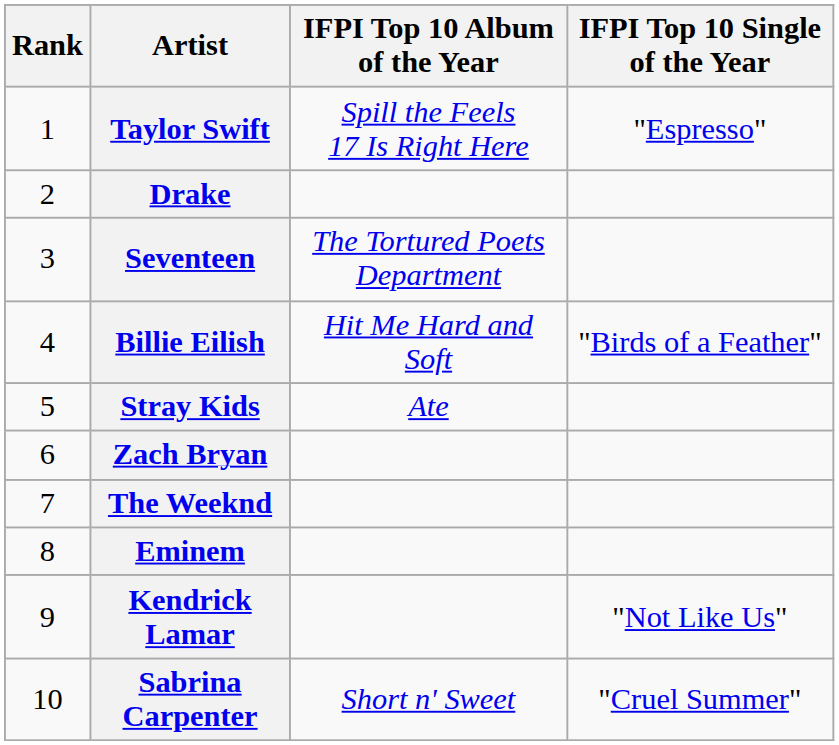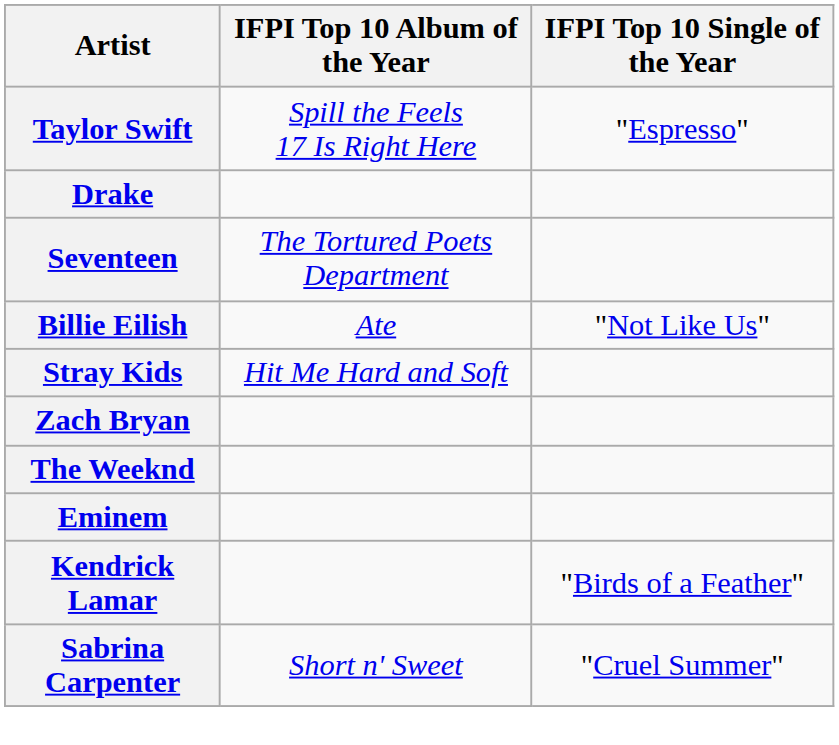 <table class="wikitable unsortable plainrowheaders" style="text-align:center; width:70%">
 <tr>
-<th>Rank</th>
 <th>Artist</th>
 <th>IFPI Top 10 Album of the Year</th>
 <th>IFPI Top 10 Single of the Year</th>
 </tr>
 <tr>
-<td>1</td>
 <th scope="row"><a href='#'>Taylor Swift</a></th>
 <td><em><a href='#'>Spill the Feels</a></em> <br><em><a href='#'>17 Is Right Here</a></em> </td>
 <td>"<a href='#'>Espresso</a>" </td>
 </tr>
 <tr>
-<td>2</td>
 <th scope="row"><a href='#'>Drake</a></th>
 <td></td>
 <td></td>
 </tr>
 <tr>
-<td>3</td>
 <th scope="row"><a href='#'>Seventeen</a></th>
 <td><em><a href='#'>The Tortured Poets Department</a></em> </td>
 <td></td>
 </tr>
 <tr>
-<td>4</td>
 <th scope="row"><a href='#'>Billie Eilish</a></th>
-<td><em><a href='#'>Hit Me Hard and Soft</a></em> </td>
-<td>"<a href='#'>Birds of a Feather</a>" </td>
+<td><em><a href='#'>Ate</a></em> </td>
+<td>"<a href='#'>Not Like Us</a>" </td>
 </tr>
 <tr>
-<td>5</td>
 <th scope="row"><a href='#'>Stray Kids</a></th>
-<td><em><a href='#'>Ate</a></em> </td>
+<td><em><a href='#'>Hit Me Hard and Soft</a></em> </td>
 <td></td>
 </tr>
 <tr>
-<td>6</td>
 <th scope="row"><a href='#'>Zach Bryan</a></th>
 <td></td>
 <td></td>
 </tr>
 <tr>
-<td>7</td>
 <th scope="row"><a href='#'>The Weeknd</a></th>
 <td></td>
 <td></td>
 </tr>
 <tr>
-<td>8</td>
 <th scope="row"><a href='#'>Eminem</a></th>
 <td></td>
 <td></td>
 </tr>
 <tr>
-<td>9</td>
 <th scope="row"><a href='#'>Kendrick Lamar</a></th>
 <td></td>
-<td>"<a href='#'>Not Like Us</a>" </td>
+<td>"<a href='#'>Birds of a Feather</a>" </td>
 </tr>
 <tr>
-<td>10</td>
 <th scope="row"><a href='#'>Sabrina Carpenter</a></th>
 <td><em><a href='#'>Short n' Sweet</a></em> </td>
 <td>"<a href='#'>Cruel Summer</a>" </td>
 </tr>
 </table>
